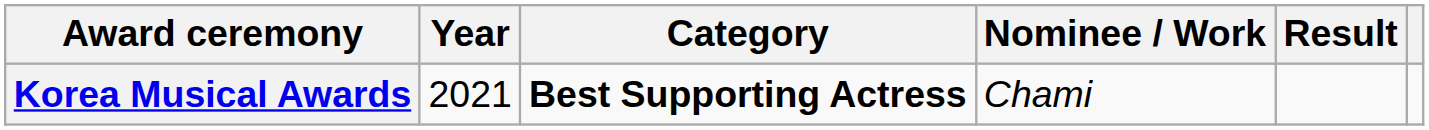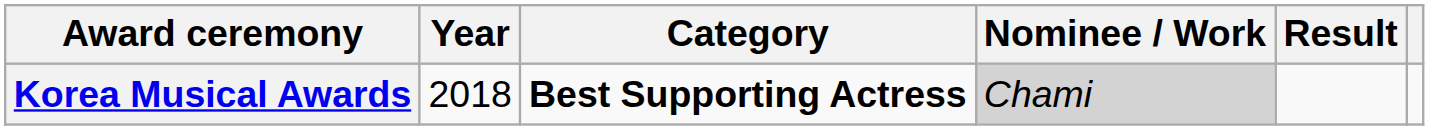 <table class="wikitable plainrowheaders sortable">
 <tr>
 <th scope="col">Award ceremony</th>
 <th scope="col">Year</th>
 <th scope="col">Category</th>
 <th scope="col">Nominee / Work</th>
 <th scope="col">Result</th>
 <th scope="col" class="unsortable"></th>
 </tr>
 <tr>
 <th scope="row"><a href='#'>Korea Musical Awards</a></th>
-<td style="text-align:center">2021</td>
+<td style="text-align:center">2018</td>
 <td><strong>Best Supporting Actress</strong></td>
-<td><em>Chami</em></td>
+<td style="background: lightgrey;"><em>Chami</em></td>
 <td></td>
 <td style="text-align:center"></td>
 </tr>
 </table>
